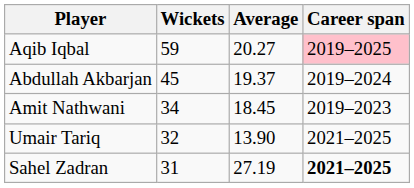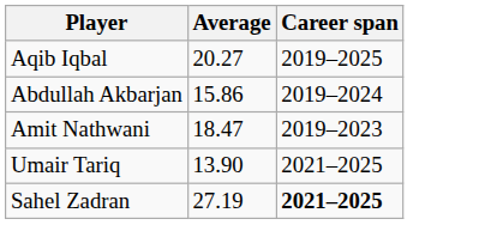 <table class="wikitable">
 <tr>
 <th>Player</th>
-<th>Wickets</th>
 <th>Average</th>
 <th>Career span</th>
 </tr>
 <tr>
 <td>Aqib Iqbal</td>
-<td>59</td>
 <td>20.27</td>
-<td style="background: pink;">2019–2025</td>
+<td>2019–2025</td>
 </tr>
 <tr>
 <td>Abdullah Akbarjan</td>
-<td>45</td>
-<td>19.37</td>
+<td>15.86</td>
 <td>2019–2024</td>
 </tr>
 <tr>
 <td>Amit Nathwani</td>
-<td>34</td>
-<td>18.45</td>
+<td>18.47</td>
 <td>2019–2023</td>
 </tr>
 <tr>
 <td>Umair Tariq</td>
-<td>32</td>
 <td>13.90</td>
 <td>2021–2025</td>
 </tr>
 <tr>
 <td>Sahel Zadran</td>
-<td>31</td>
 <td>27.19</td>
 <td><strong>2021–2025</strong></td>
 </tr>
 </table>
